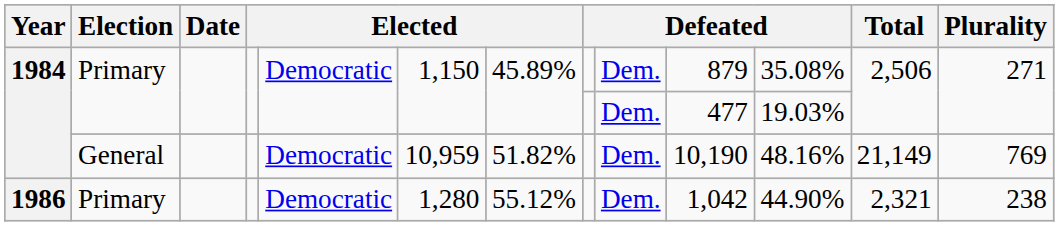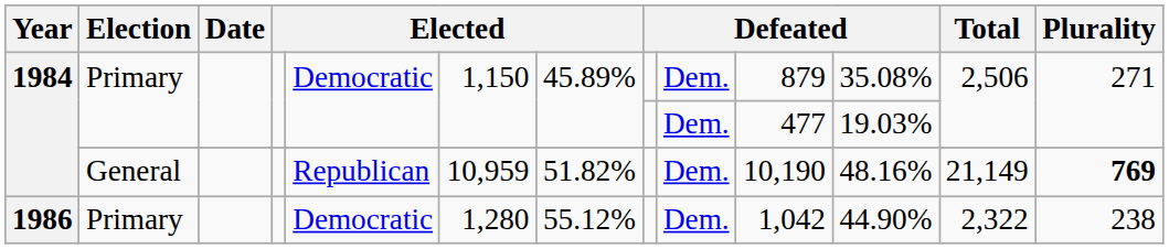 <table class=wikitable>
 <tr>
 <th>Year</th>
 <th>Election</th>
 <th>Date</th>
 <th ! colspan="4">Elected</th>
 <th ! colspan="4">Defeated</th>
 <th>Total</th>
 <th>Plurality</th>
 </tr>
 <tr>
 <th rowspan="3" valign="top">1984</th>
 <td rowspan="2" valign="top">Primary</td>
 <td rowspan="2" valign="top"></td>
 <td rowspan="2" valign="top"></td>
 <td rowspan="2" valign="top" ><a href='#'>Democratic</a></td>
 <td rowspan="2" valign="top" align="right">1,150</td>
 <td rowspan="2" valign="top" align="right">45.89%</td>
 <td valign="top"></td>
 <td valign="top" ><a href='#'>Dem.</a></td>
 <td valign="top" align="right">879</td>
 <td valign="top" align="right">35.08%</td>
 <td rowspan="2" valign="top" align="right">2,506</td>
 <td rowspan="2" valign="top" align="right">271</td>
 </tr>
 <tr>
 <td valign="top"></td>
 <td valign="top" ><a href='#'>Dem.</a></td>
 <td valign="top" align="right">477</td>
 <td valign="top" align="right">19.03%</td>
 </tr>
 <tr>
 <td valign="top">General</td>
 <td valign="top"></td>
 <td valign="top"></td>
-<td valign="top" ><a href='#'>Democratic</a></td>
+<td valign="top" ><a href='#'>Republican</a></td>
 <td valign="top" align="right">10,959</td>
 <td valign="top" align="right">51.82%</td>
 <td valign="top"></td>
 <td valign="top" ><a href='#'>Dem.</a></td>
 <td valign="top" align="right">10,190</td>
 <td valign="top" align="right">48.16%</td>
 <td valign="top" align="right">21,149</td>
-<td valign="top" align="right">769</td>
+<td valign="top" align="right"><strong>769</strong></td>
 </tr>
 <tr>
 <th valign="top">1986</th>
 <td valign="top">Primary</td>
 <td valign="top"></td>
 <td valign="top"></td>
 <td valign="top" ><a href='#'>Democratic</a></td>
 <td valign="top" align="right">1,280</td>
 <td valign="top" align="right">55.12%</td>
 <td valign="top"></td>
 <td valign="top" ><a href='#'>Dem.</a></td>
 <td valign="top" align="right">1,042</td>
 <td valign="top" align="right">44.90%</td>
-<td valign="top" align="right">2,321</td>
+<td valign="top" align="right">2,322</td>
 <td valign="top" align="right">238</td>
 </tr>
 </table>
